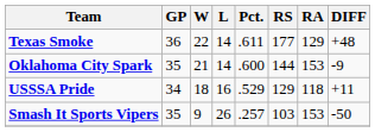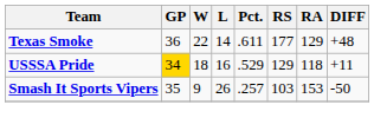 <table class="wikitable">
 <tr>
 <th>Team</th>
 <th>GP</th>
 <th>W</th>
 <th>L</th>
 <th>Pct.</th>
 <th>RS</th>
 <th>RA</th>
 <th>DIFF</th>
 </tr>
 <tr>
 <td><strong><a href='#'>Texas Smoke</a></strong></td>
 <td>36</td>
 <td>22</td>
 <td>14</td>
 <td>.611</td>
 <td>177</td>
 <td>129</td>
 <td>+48</td>
 </tr>
 <tr>
-<td><strong><a href='#'>Oklahoma City Spark</a></strong></td>
-<td>35</td>
-<td>21</td>
-<td>14</td>
-<td>.600</td>
-<td>144</td>
-<td>153</td>
-<td>-9</td>
-</tr>
-<tr>
 <td><strong><a href='#'>USSSA Pride</a></strong></td>
-<td>34</td>
+<td style="background: gold;">34</td>
 <td>18</td>
 <td>16</td>
 <td>.529</td>
 <td>129</td>
 <td>118</td>
 <td>+11</td>
 </tr>
 <tr>
 <td><strong><a href='#'>Smash It Sports Vipers</a></strong></td>
 <td>35</td>
 <td>9</td>
 <td>26</td>
 <td>.257</td>
 <td>103</td>
 <td>153</td>
 <td>-50</td>
 </tr>
 <tr>
 </tr>
 </table>
